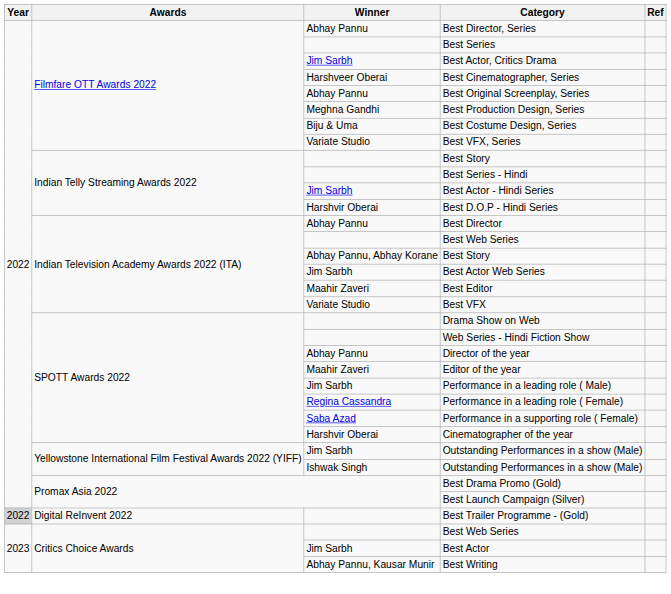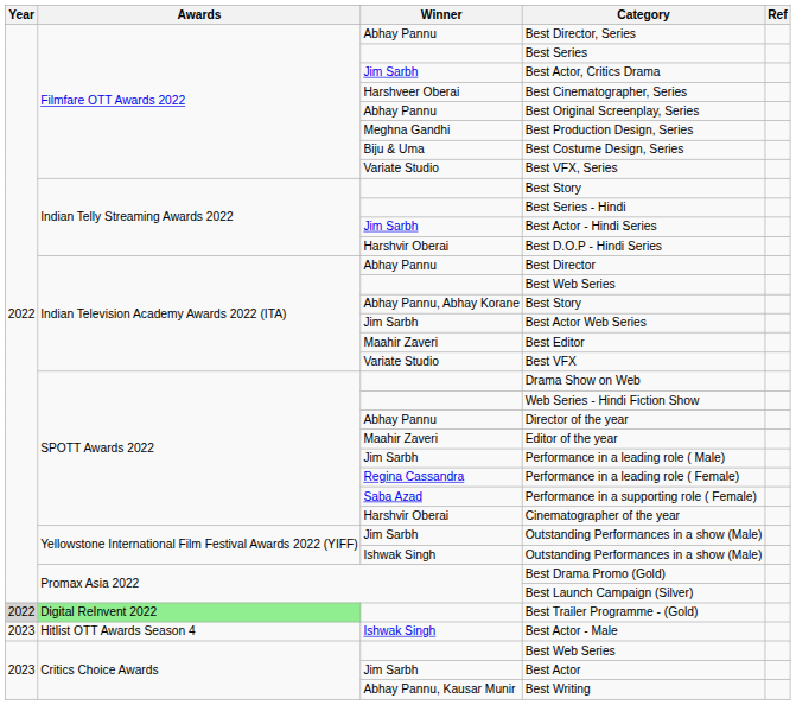 <table class="wikitable sortable">
 <tr>
 <th><strong>Year</strong></th>
 <th><strong>Awards</strong></th>
 <th><strong>Winner</strong></th>
 <th><strong>Category</strong></th>
 <th>Ref</th>
 </tr>
 <tr>
 <td rowspan="30">2022</td>
 <td rowspan="8"><a href='#'>Filmfare OTT Awards 2022</a></td>
 <td>Abhay Pannu</td>
 <td>Best Director, Series</td>
 <td></td>
 </tr>
 <tr>
 <td></td>
 <td>Best Series</td>
 </tr>
 <tr>
 <td><a href='#'>Jim Sarbh</a></td>
 <td>Best Actor, Critics Drama</td>
 <td></td>
 </tr>
 <tr>
 <td>Harshveer Oberai</td>
 <td>Best Cinematographer, Series</td>
 <td></td>
 </tr>
 <tr>
 <td>Abhay Pannu</td>
 <td>Best Original Screenplay, Series</td>
 <td></td>
 </tr>
 <tr>
 <td>Meghna Gandhi</td>
 <td>Best Production Design, Series</td>
 <td></td>
 </tr>
 <tr>
 <td>Biju & Uma</td>
 <td>Best Costume Design, Series</td>
 <td></td>
 </tr>
 <tr>
 <td>Variate Studio</td>
 <td>Best VFX, Series</td>
 <td></td>
 </tr>
 <tr>
 <td rowspan="4">Indian Telly Streaming Awards 2022</td>
 <td></td>
 <td>Best Story</td>
 <td></td>
 </tr>
 <tr>
 <td></td>
 <td>Best Series - Hindi</td>
 <td></td>
 </tr>
 <tr>
 <td><a href='#'>Jim Sarbh</a></td>
 <td>Best Actor - Hindi Series</td>
 <td></td>
 </tr>
 <tr>
 <td>Harshvir Oberai</td>
 <td>Best D.O.P - Hindi Series</td>
 <td></td>
 </tr>
 <tr>
 <td rowspan="6">Indian Television Academy Awards 2022 (ITA)</td>
 <td>Abhay Pannu</td>
 <td>Best Director</td>
 <td></td>
 </tr>
 <tr>
 <td></td>
 <td>Best Web Series</td>
 </tr>
 <tr>
 <td>Abhay Pannu, Abhay Korane</td>
 <td>Best Story</td>
 <td></td>
 </tr>
 <tr>
 <td>Jim Sarbh</td>
 <td>Best Actor Web Series</td>
 <td></td>
 </tr>
 <tr>
 <td>Maahir Zaveri</td>
 <td>Best Editor</td>
 <td></td>
 </tr>
 <tr>
 <td>Variate Studio</td>
 <td>Best VFX</td>
 <td></td>
 </tr>
 <tr>
 <td rowspan="8">SPOTT Awards 2022</td>
 <td></td>
 <td>Drama Show on Web</td>
 <td></td>
 </tr>
 <tr>
 <td></td>
 <td>Web Series - Hindi Fiction Show</td>
 </tr>
 <tr>
 <td>Abhay Pannu</td>
 <td>Director of the year</td>
 <td></td>
 </tr>
 <tr>
 <td>Maahir Zaveri</td>
 <td>Editor of the year</td>
 <td></td>
 </tr>
 <tr>
 <td>Jim Sarbh</td>
 <td>Performance in a leading role ( Male)</td>
 <td></td>
 </tr>
 <tr>
 <td><a href='#'>Regina Cassandra</a></td>
 <td>Performance in a leading role ( Female)</td>
 <td></td>
 </tr>
 <tr>
 <td><a href='#'>Saba Azad</a></td>
 <td>Performance in a supporting role ( Female)</td>
 <td></td>
 </tr>
 <tr>
 <td>Harshvir Oberai</td>
 <td>Cinematographer of the year</td>
 <td></td>
 </tr>
 <tr>
 <td rowspan="2">Yellowstone International Film Festival Awards 2022 (YIFF)</td>
 <td>Jim Sarbh</td>
 <td>Outstanding Performances in a show (Male)</td>
 <td></td>
 </tr>
 <tr>
 <td>Ishwak Singh</td>
 <td>Outstanding Performances in a show (Male)</td>
 <td></td>
 </tr>
 <tr>
 <td colspan="2" rowspan="2">Promax Asia 2022</td>
 <td>Best Drama Promo (Gold)</td>
 <td></td>
 </tr>
 <tr>
 <td>Best Launch Campaign (Silver)</td>
 <td></td>
 </tr>
 <tr>
 <td style="background: lightgrey;">2022</td>
-<td>Digital ReInvent 2022</td>
+<td style="background: lightgreen;">Digital ReInvent 2022</td>
 <td></td>
 <td>Best Trailer Programme - (Gold)</td>
+<td></td>
+</tr>
+<tr>
+<td>2023</td>
+<td>Hitlist OTT Awards Season 4</td>
+<td><a href='#'>Ishwak Singh</a></td>
+<td>Best Actor - Male</td>
 <td></td>
 </tr>
 <tr>
 <td rowspan="3">2023</td>
 <td rowspan="3">Critics Choice Awards</td>
 <td></td>
 <td>Best Web Series</td>
 <td></td>
 </tr>
 <tr>
 <td>Jim Sarbh</td>
 <td>Best Actor</td>
 </tr>
 <tr>
 <td>Abhay Pannu, Kausar Munir</td>
 <td>Best Writing</td>
 <td></td>
 </tr>
 </table>
